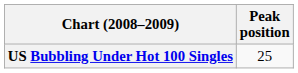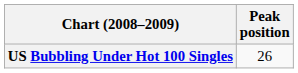 <table class="wikitable plainrowheaders">
 <tr>
 <th>Chart (2008–2009)</th>
 <th>Peak<br>position</th>
 </tr>
 <tr>
 <th scope="row">US <a href='#'>Bubbling Under Hot 100 Singles</a></th>
-<td style="text-align:center;">25</td>
+<td style="text-align:center;">26</td>
 </tr>
 </table>
